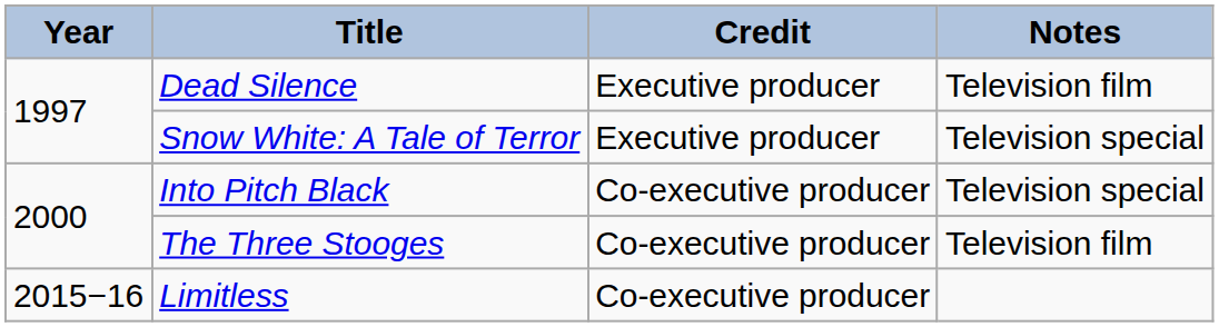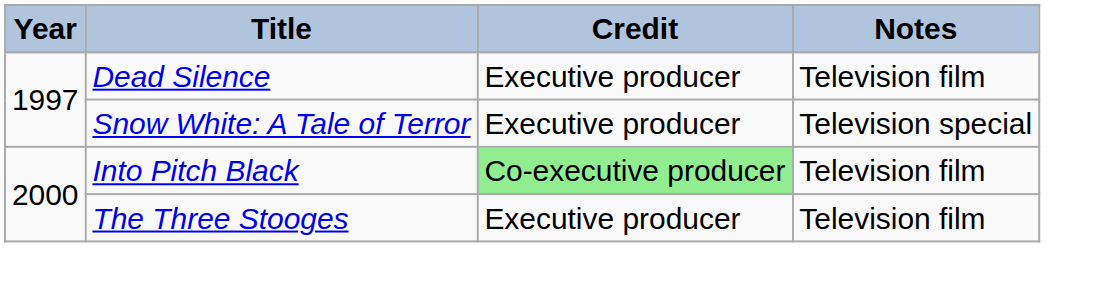 <table class="wikitable" style="font-size:95%;">
 <tr align="center">
 <th style="background:#B0C4DE;">Year</th>
 <th style="background:#B0C4DE;">Title</th>
 <th style="background:#B0C4DE;">Credit</th>
 <th style="background:#B0C4DE;">Notes</th>
 </tr>
 <tr>
 <td rowspan=2>1997</td>
 <td><em><a href='#'>Dead Silence</a></em></td>
 <td>Executive producer</td>
 <td>Television film</td>
 </tr>
 <tr>
 <td><em><a href='#'>Snow White: A Tale of Terror</a></em></td>
 <td>Executive producer</td>
 <td>Television special</td>
 </tr>
 <tr>
 <td rowspan=2>2000</td>
 <td><em><a href='#'>Into Pitch Black</a></em></td>
-<td>Co-executive producer</td>
-<td>Television special</td>
+<td style="background: lightgreen;">Co-executive producer</td>
+<td>Television film</td>
 </tr>
 <tr>
 <td><em><a href='#'>The Three Stooges</a></em></td>
-<td>Co-executive producer</td>
+<td>Executive producer</td>
 <td>Television film</td>
 </tr>
-<tr>
-<td>2015−16</td>
-<td><em><a href='#'>Limitless</a></em></td>
-<td>Co-executive producer</td>
-<td></td>
-</tr>
 </table>
